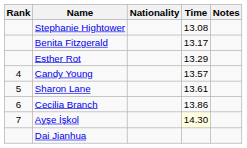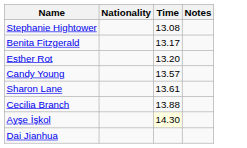 <table class="wikitable sortable" style="text-align:center;font-size:95%">
 <tr>
-<th>Rank</th>
 <th>Name</th>
 <th>Nationality</th>
 <th>Time</th>
 <th>Notes</th>
 </tr>
 <tr>
-<td></td>
 <td align=left><a href='#'>Stephanie Hightower</a></td>
 <td align=left></td>
 <td>13.08</td>
 <td></td>
 </tr>
 <tr>
-<td></td>
 <td align=left><a href='#'>Benita Fitzgerald</a></td>
 <td align=left></td>
 <td>13.17</td>
 <td></td>
 </tr>
 <tr>
-<td></td>
 <td align=left><a href='#'>Esther Rot</a></td>
 <td align=left></td>
-<td>13.29</td>
+<td>13.20</td>
 <td></td>
 </tr>
 <tr>
-<td>4</td>
 <td align=left><a href='#'>Candy Young</a></td>
 <td align=left></td>
 <td>13.57</td>
 <td></td>
 </tr>
 <tr>
-<td>5</td>
 <td align=left><a href='#'>Sharon Lane</a></td>
 <td align=left></td>
 <td>13.61</td>
 <td></td>
 </tr>
 <tr>
-<td>6</td>
 <td align=left><a href='#'>Cecilia Branch</a></td>
 <td align=left></td>
-<td>13.86</td>
+<td>13.88</td>
 <td></td>
 </tr>
 <tr>
-<td>7</td>
 <td align=left><a href='#'>Ayşe İşkol</a></td>
 <td align=left></td>
 <td style="background: lightyellow;">14.30</td>
 <td></td>
 </tr>
 <tr>
-<td></td>
 <td align=left><a href='#'>Dai Jianhua</a></td>
 <td align=left></td>
 <td></td>
 <td></td>
 </tr>
 </table>
